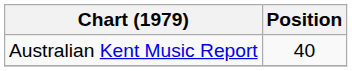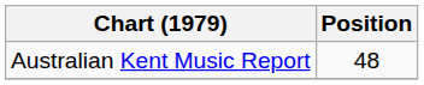 <table class="wikitable sortable plainrowheaders">
 <tr>
 <th scope="col">Chart (1979)</th>
 <th scope="col">Position</th>
 </tr>
 <tr>
 <td>Australian <a href='#'>Kent Music Report</a></td>
-<td style="text-align:center;">40</td>
+<td style="text-align:center;">48</td>
 </tr>
 <tr>
 </tr>
 </table>
